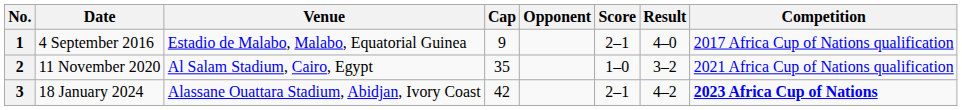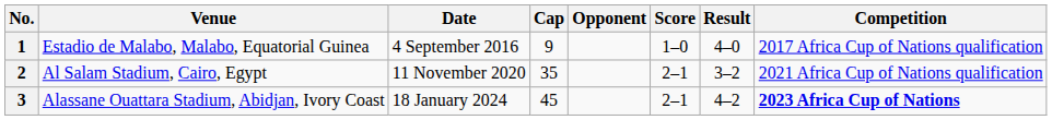 <table class="wikitable sortable plainrowheaders">
 <tr>
 <th scope=col>No.</th>
+<th scope=col>Venue</th>
 <th scope=col data-sort-type=date>Date</th>
-<th scope=col>Venue</th>
 <th scope=col>Cap</th>
 <th scope=col>Opponent</th>
 <th scope=col>Score</th>
 <th scope=col>Result</th>
 <th scope=col>Competition</th>
 </tr>
 <tr>
 <th scope=row>1</th>
+<td><a href='#'>Estadio de Malabo</a>, <a href='#'>Malabo</a>, Equatorial Guinea</td>
 <td>4 September 2016</td>
-<td><a href='#'>Estadio de Malabo</a>, <a href='#'>Malabo</a>, Equatorial Guinea</td>
 <td align=center>9</td>
 <td></td>
-<td align=center>2–1</td>
+<td align=center>1–0</td>
 <td align=center>4–0</td>
 <td><a href='#'>2017 Africa Cup of Nations qualification</a></td>
 </tr>
 <tr>
 <th scope=row>2</th>
+<td><a href='#'>Al Salam Stadium</a>, <a href='#'>Cairo</a>, Egypt</td>
 <td>11 November 2020</td>
-<td><a href='#'>Al Salam Stadium</a>, <a href='#'>Cairo</a>, Egypt</td>
 <td align=center>35</td>
 <td></td>
-<td align=center>1–0</td>
+<td align=center>2–1</td>
 <td align=center>3–2</td>
 <td><a href='#'>2021 Africa Cup of Nations qualification</a></td>
 </tr>
 <tr>
 <th scope=row>3</th>
+<td><a href='#'>Alassane Ouattara Stadium</a>, <a href='#'>Abidjan</a>, Ivory Coast</td>
 <td>18 January 2024</td>
-<td><a href='#'>Alassane Ouattara Stadium</a>, <a href='#'>Abidjan</a>, Ivory Coast</td>
-<td align=center>42</td>
+<td align=center>45</td>
 <td></td>
 <td align=center>2–1</td>
 <td align=center>4–2</td>
 <td><strong><a href='#'>2023 Africa Cup of Nations</a></strong></td>
 </tr>
 </table>
